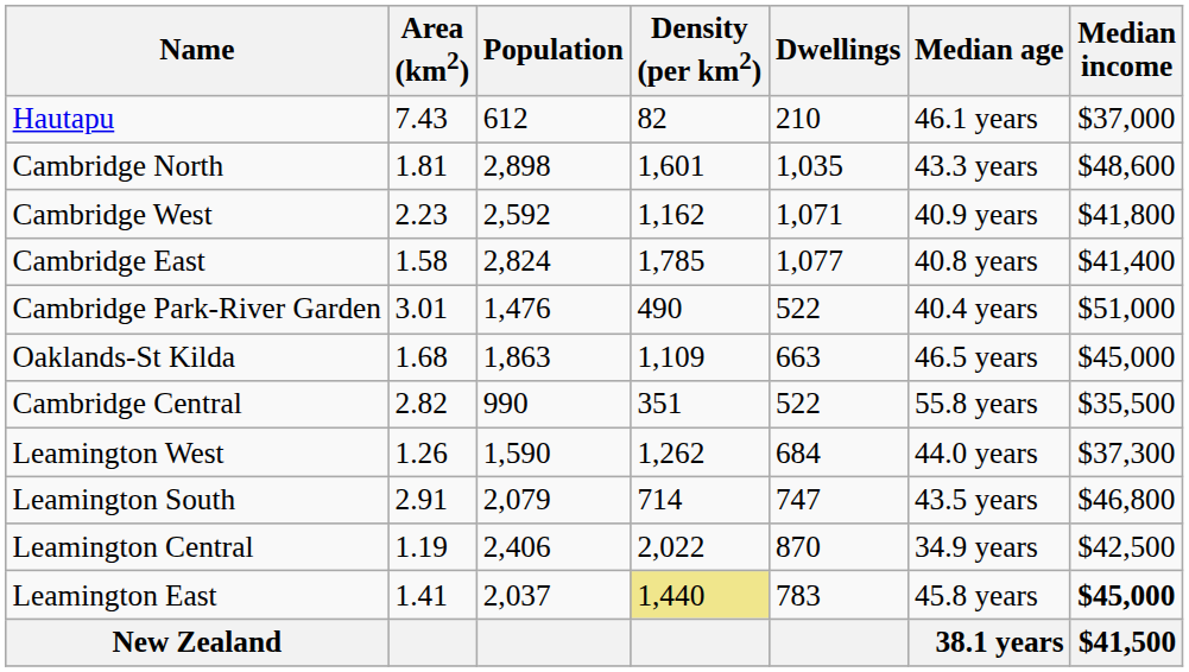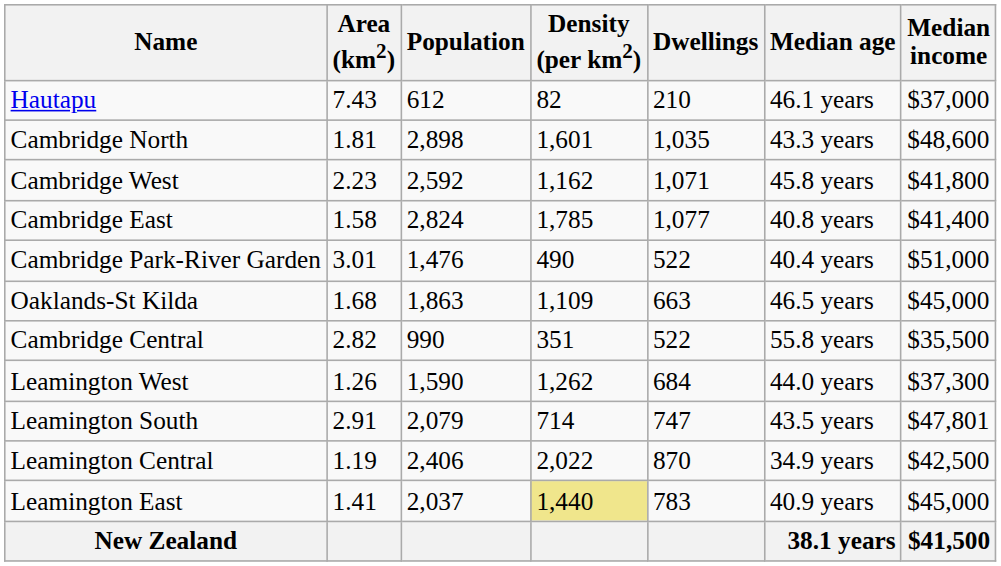 <table class="wikitable defaultright col1left">
 <tr>
 <th>Name</th>
 <th>Area<br>(km<sup>2</sup>)</th>
 <th>Population</th>
 <th>Density<br>(per km<sup>2</sup>)</th>
 <th>Dwellings</th>
 <th>Median age</th>
 <th>Median<br>income</th>
 </tr>
 <tr>
 <td><a href='#'>Hautapu</a></td>
 <td>7.43</td>
 <td>612</td>
 <td>82</td>
 <td>210</td>
 <td>46.1 years</td>
 <td>$37,000</td>
 </tr>
 <tr>
 <td>Cambridge North</td>
 <td>1.81</td>
 <td>2,898</td>
 <td>1,601</td>
 <td>1,035</td>
 <td>43.3 years</td>
 <td>$48,600</td>
 </tr>
 <tr>
 <td>Cambridge West</td>
 <td>2.23</td>
 <td>2,592</td>
 <td>1,162</td>
 <td>1,071</td>
-<td>40.9 years</td>
+<td>45.8 years</td>
 <td>$41,800</td>
 </tr>
 <tr>
 <td>Cambridge East</td>
 <td>1.58</td>
 <td>2,824</td>
 <td>1,785</td>
 <td>1,077</td>
 <td>40.8 years</td>
 <td>$41,400</td>
 </tr>
 <tr>
 <td>Cambridge Park-River Garden</td>
 <td>3.01</td>
 <td>1,476</td>
 <td>490</td>
 <td>522</td>
 <td>40.4 years</td>
 <td>$51,000</td>
 </tr>
 <tr>
 <td>Oaklands-St Kilda</td>
 <td>1.68</td>
 <td>1,863</td>
 <td>1,109</td>
 <td>663</td>
 <td>46.5 years</td>
 <td>$45,000</td>
 </tr>
 <tr>
 <td>Cambridge Central</td>
 <td>2.82</td>
 <td>990</td>
 <td>351</td>
 <td>522</td>
 <td>55.8 years</td>
 <td>$35,500</td>
 </tr>
 <tr>
 <td>Leamington West</td>
 <td>1.26</td>
 <td>1,590</td>
 <td>1,262</td>
 <td>684</td>
 <td>44.0 years</td>
 <td>$37,300</td>
 </tr>
 <tr>
 <td>Leamington South</td>
 <td>2.91</td>
 <td>2,079</td>
 <td>714</td>
 <td>747</td>
 <td>43.5 years</td>
-<td>$46,800</td>
+<td>$47,801</td>
 </tr>
 <tr>
 <td>Leamington Central</td>
 <td>1.19</td>
 <td>2,406</td>
 <td>2,022</td>
 <td>870</td>
 <td>34.9 years</td>
 <td>$42,500</td>
 </tr>
 <tr>
 <td>Leamington East</td>
 <td>1.41</td>
 <td>2,037</td>
 <td style="background: khaki;">1,440</td>
 <td>783</td>
-<td>45.8 years</td>
-<td><strong>$45,000</strong></td>
+<td>40.9 years</td>
+<td>$45,000</td>
 </tr>
 <tr>
 <th>New Zealand</th>
 <th></th>
 <th></th>
 <th></th>
 <th></th>
 <th style="text-align:right;">38.1 years</th>
 <th style="text-align:right;">$41,500</th>
 </tr>
 </table>
